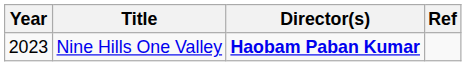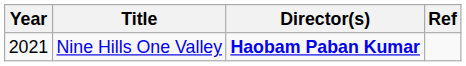 <table class="wikitable sortable" style="font-size: 95%;">
 <tr>
 <th>Year</th>
 <th>Title</th>
 <th>Director(s)</th>
 <th class="unsortable">Ref</th>
 </tr>
 <tr>
-<td>2023</td>
+<td>2021</td>
 <td><a href='#'>Nine Hills One Valley</a></td>
 <td><strong><a href='#'>Haobam Paban Kumar</a></strong></td>
 <td></td>
 </tr>
 </table>
